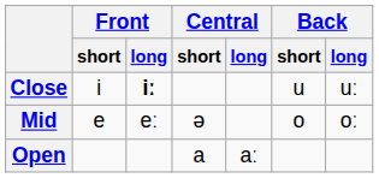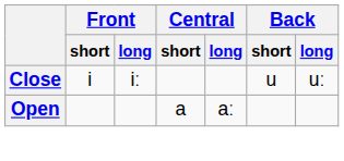 <table class="wikitable" style="text-align: center;">
 <tr>
 <th rowspan="2"></th>
 <th colspan="2"><a href='#'>Front</a></th>
 <th colspan="2"><a href='#'>Central</a></th>
 <th colspan="2"><a href='#'>Back</a></th>
 </tr>
 <tr>
 <th><small>short</small></th>
 <th><a href='#'><small>long</small></a></th>
 <th><small>short</small></th>
 <th><a href='#'><small>long</small></a></th>
 <th><small>short</small></th>
 <th><a href='#'><small>long</small></a></th>
 </tr>
 <tr align="center">
 <th><a href='#'>Close</a></th>
 <td>i</td>
-<td><strong>iː</strong></td>
+<td>iː</td>
 <td></td>
 <td></td>
 <td>u</td>
 <td>uː</td>
-</tr>
-<tr align="center">
-<th><a href='#'>Mid</a></th>
-<td>e</td>
-<td>eː</td>
-<td>ə</td>
-<td></td>
-<td>o</td>
-<td>oː</td>
 </tr>
 <tr align="center">
 <th><a href='#'>Open</a></th>
 <td></td>
 <td></td>
 <td>a</td>
 <td>aː</td>
 <td></td>
 <td></td>
 </tr>
 </table>
